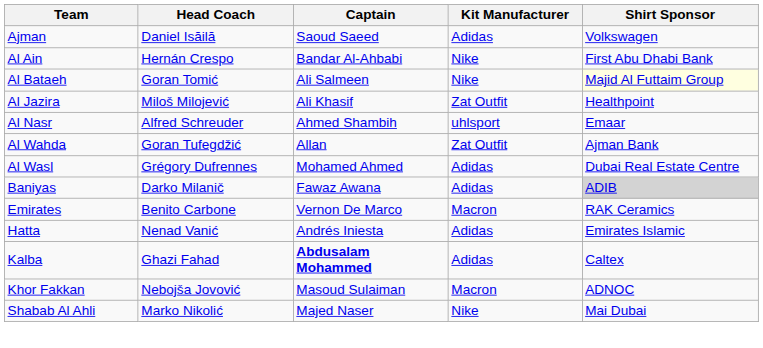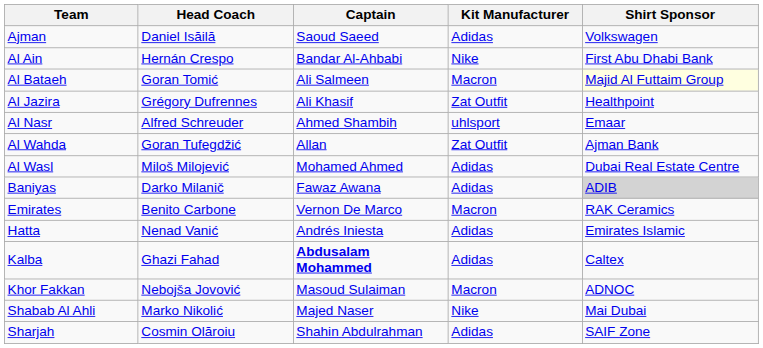 <table class="wikitable sortable" style="text-align: left;">
 <tr>
 <th width="150">Team</th>
 <th width="175">Head Coach</th>
 <th width="175">Captain</th>
 <th width="150">Kit Manufacturer</th>
 <th width="200">Shirt Sponsor</th>
 </tr>
 <tr>
 <td><a href='#'>Ajman</a></td>
 <td> <a href='#'>Daniel Isăilă</a></td>
 <td> <a href='#'>Saoud Saeed</a></td>
 <td><a href='#'>Adidas</a></td>
 <td><a href='#'>Volkswagen</a></td>
 </tr>
 <tr>
 <td><a href='#'>Al Ain</a></td>
 <td> <a href='#'>Hernán Crespo</a></td>
 <td> <a href='#'>Bandar Al-Ahbabi</a></td>
 <td><a href='#'>Nike</a></td>
 <td><a href='#'>First Abu Dhabi Bank</a></td>
 </tr>
 <tr>
 <td><a href='#'>Al Bataeh</a></td>
 <td> <a href='#'>Goran Tomić</a></td>
 <td> <a href='#'>Ali Salmeen</a></td>
-<td><a href='#'>Nike</a></td>
+<td><a href='#'>Macron</a></td>
 <td style="background: lightyellow;"><a href='#'>Majid Al Futtaim Group</a></td>
 </tr>
 <tr>
 <td><a href='#'>Al Jazira</a></td>
-<td> <a href='#'>Miloš Milojević</a></td>
+<td> <a href='#'>Grégory Dufrennes</a></td>
 <td> <a href='#'>Ali Khasif</a></td>
 <td><a href='#'>Zat Outfit</a></td>
 <td><a href='#'>Healthpoint</a></td>
 </tr>
 <tr>
 <td><a href='#'>Al Nasr</a></td>
 <td> <a href='#'>Alfred Schreuder</a></td>
 <td> <a href='#'>Ahmed Shambih</a></td>
 <td><a href='#'>uhlsport</a></td>
 <td><a href='#'>Emaar</a></td>
 </tr>
 <tr>
 <td><a href='#'>Al Wahda</a></td>
 <td> <a href='#'>Goran Tufegdžić</a></td>
 <td> <a href='#'>Allan</a></td>
 <td><a href='#'>Zat Outfit</a></td>
 <td><a href='#'>Ajman Bank</a></td>
 </tr>
 <tr>
 <td><a href='#'>Al Wasl</a></td>
-<td> <a href='#'>Grégory Dufrennes</a></td>
+<td> <a href='#'>Miloš Milojević</a></td>
 <td> <a href='#'>Mohamed Ahmed</a></td>
 <td><a href='#'>Adidas</a></td>
 <td><a href='#'>Dubai Real Estate Centre</a></td>
 </tr>
 <tr>
 <td><a href='#'>Baniyas</a></td>
 <td> <a href='#'>Darko Milanič</a></td>
 <td> <a href='#'>Fawaz Awana</a></td>
 <td><a href='#'>Adidas</a></td>
 <td style="background: lightgrey;"><a href='#'>ADIB</a></td>
 </tr>
 <tr>
 <td><a href='#'>Emirates</a></td>
 <td> <a href='#'>Benito Carbone</a></td>
 <td> <a href='#'>Vernon De Marco</a></td>
 <td><a href='#'>Macron</a></td>
 <td><a href='#'>RAK Ceramics</a></td>
 </tr>
 <tr>
 <td><a href='#'>Hatta</a></td>
 <td> <a href='#'>Nenad Vanić</a></td>
 <td> <a href='#'>Andrés Iniesta</a></td>
 <td><a href='#'>Adidas</a></td>
 <td><a href='#'>Emirates Islamic</a></td>
 </tr>
 <tr>
 <td><a href='#'>Kalba</a></td>
 <td> <a href='#'>Ghazi Fahad</a></td>
 <td><strong> <a href='#'>Abdusalam Mohammed</a></strong></td>
 <td><a href='#'>Adidas</a></td>
 <td><a href='#'>Caltex</a></td>
 </tr>
 <tr>
 <td><a href='#'>Khor Fakkan</a></td>
 <td> <a href='#'>Nebojša Jovović</a></td>
 <td> <a href='#'>Masoud Sulaiman</a></td>
 <td><a href='#'>Macron</a></td>
 <td><a href='#'>ADNOC</a></td>
 </tr>
 <tr>
 <td><a href='#'>Shabab Al Ahli</a></td>
 <td> <a href='#'>Marko Nikolić</a></td>
 <td> <a href='#'>Majed Naser</a></td>
 <td><a href='#'>Nike</a></td>
 <td><a href='#'>Mai Dubai</a></td>
 </tr>
+<tr>
+<td><a href='#'>Sharjah</a></td>
+<td> <a href='#'>Cosmin Olăroiu</a></td>
+<td> <a href='#'>Shahin Abdulrahman</a></td>
+<td><a href='#'>Adidas</a></td>
+<td><a href='#'>SAIF Zone</a></td>
+</tr>
 </table>
